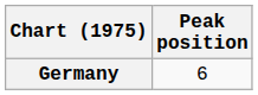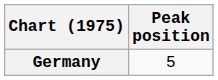 <table class="wikitable sortable plainrowheaders" style="text-align:center">
 <tr>
 <th scope="col">Chart (1975)</th>
 <th scope="col">Peak<br>position</th>
 </tr>
 <tr>
 <th scope="row">Germany</th>
-<td>6</td>
+<td>5</td>
 </tr>
 </table>
